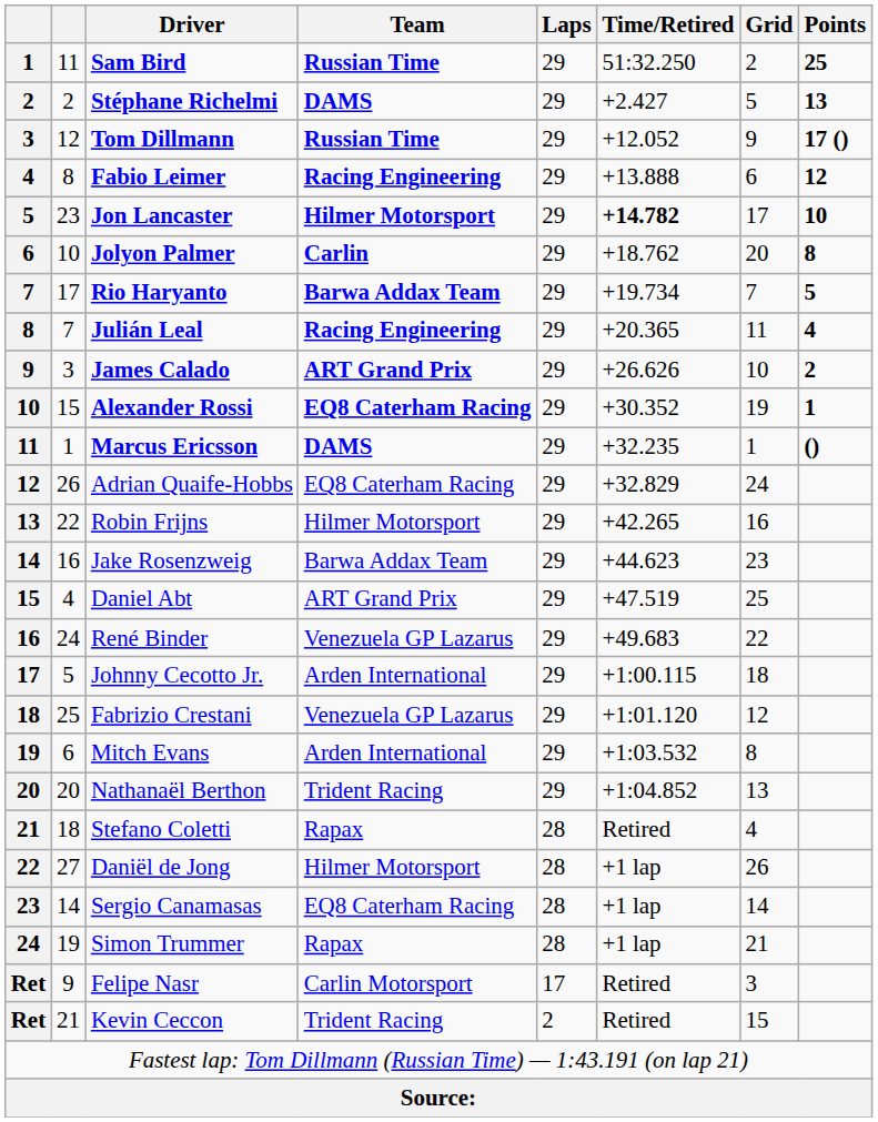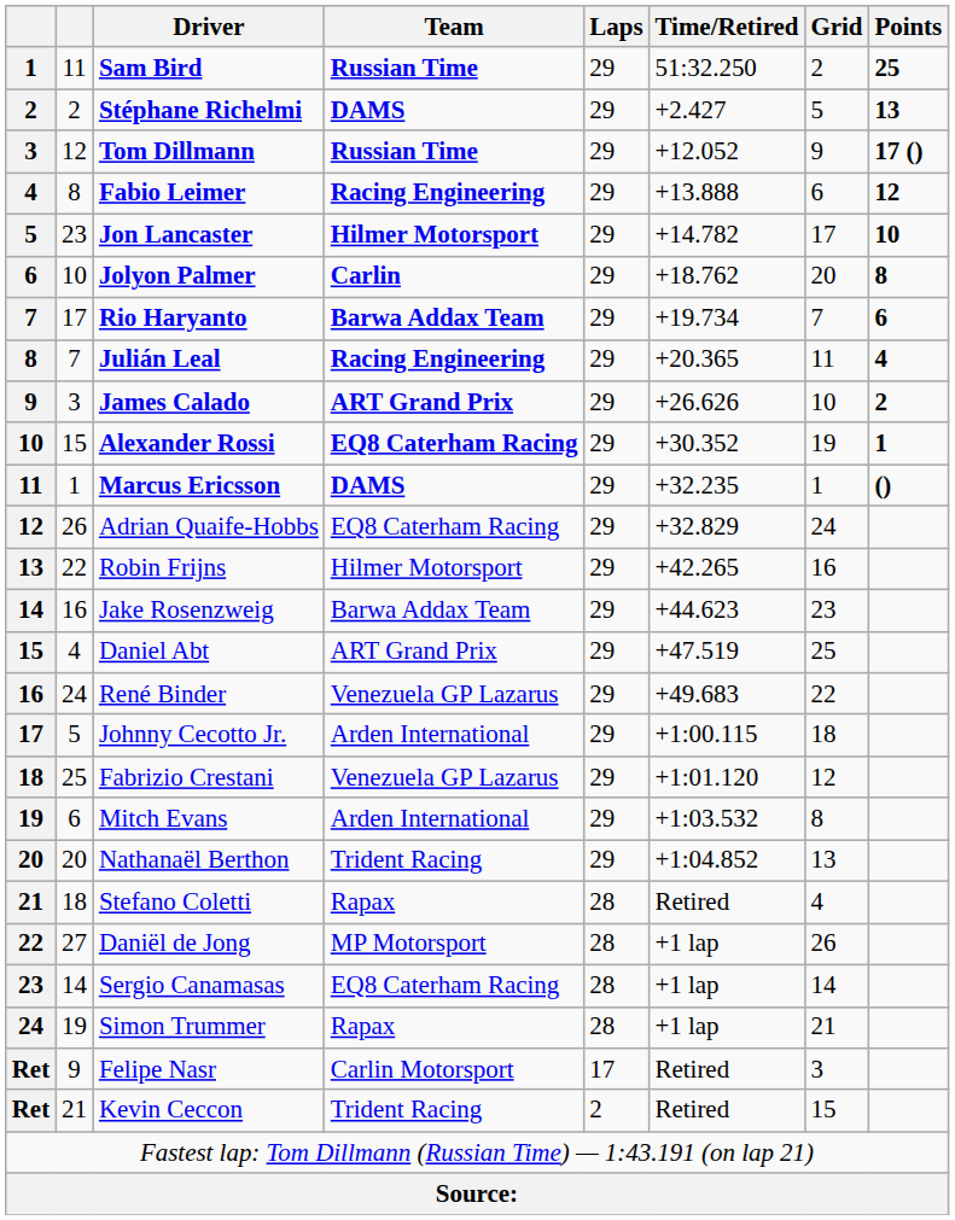 <table class="wikitable" style="font-size:85%">
 <tr>
 <th></th>
 <th></th>
 <th>Driver</th>
 <th>Team</th>
 <th>Laps</th>
 <th>Time/Retired</th>
 <th>Grid</th>
 <th>Points</th>
 </tr>
 <tr>
 <th>1</th>
 <td align="center">11</td>
 <td> <strong><a href='#'>Sam Bird</a></strong></td>
 <td><strong><a href='#'>Russian Time</a></strong></td>
 <td>29</td>
 <td>51:32.250</td>
 <td>2</td>
 <td><strong>25</strong></td>
 </tr>
 <tr>
 <th>2</th>
 <td align="center">2</td>
 <td> <strong><a href='#'>Stéphane Richelmi</a></strong></td>
 <td><strong><a href='#'>DAMS</a></strong></td>
 <td>29</td>
 <td>+2.427</td>
 <td>5</td>
 <td><strong>13</strong></td>
 </tr>
 <tr>
 <th>3</th>
 <td align="center">12</td>
 <td> <strong><a href='#'>Tom Dillmann</a></strong></td>
 <td><strong><a href='#'>Russian Time</a></strong></td>
 <td>29</td>
 <td>+12.052</td>
 <td>9</td>
 <td><strong>17 ()</strong></td>
 </tr>
 <tr>
 <th>4</th>
 <td align="center">8</td>
 <td> <strong><a href='#'>Fabio Leimer</a></strong></td>
 <td><strong><a href='#'>Racing Engineering</a></strong></td>
 <td>29</td>
 <td>+13.888</td>
 <td>6</td>
 <td><strong>12</strong></td>
 </tr>
 <tr>
 <th>5</th>
 <td align="center">23</td>
 <td> <strong><a href='#'>Jon Lancaster</a></strong></td>
 <td><strong><a href='#'>Hilmer Motorsport</a></strong></td>
 <td>29</td>
-<td><strong>+14.782</strong></td>
+<td>+14.782</td>
 <td>17</td>
 <td><strong>10</strong></td>
 </tr>
 <tr>
 <th>6</th>
 <td align="center">10</td>
 <td> <strong><a href='#'>Jolyon Palmer</a></strong></td>
 <td><strong><a href='#'>Carlin</a></strong></td>
 <td>29</td>
 <td>+18.762</td>
 <td>20</td>
 <td><strong>8</strong></td>
 </tr>
 <tr>
 <th>7</th>
 <td align="center">17</td>
 <td> <strong><a href='#'>Rio Haryanto</a></strong></td>
 <td><strong><a href='#'>Barwa Addax Team</a></strong></td>
 <td>29</td>
 <td>+19.734</td>
 <td>7</td>
-<td><strong>5</strong></td>
+<td><strong>6</strong></td>
 </tr>
 <tr>
 <th>8</th>
 <td align="center">7</td>
 <td> <strong><a href='#'>Julián Leal</a></strong></td>
 <td><strong><a href='#'>Racing Engineering</a></strong></td>
 <td>29</td>
 <td>+20.365</td>
 <td>11</td>
 <td><strong>4</strong></td>
 </tr>
 <tr>
 <th>9</th>
 <td align="center">3</td>
 <td> <strong><a href='#'>James Calado</a></strong></td>
 <td><strong><a href='#'>ART Grand Prix</a></strong></td>
 <td>29</td>
 <td>+26.626</td>
 <td>10</td>
 <td><strong>2</strong></td>
 </tr>
 <tr>
 <th>10</th>
 <td align="center">15</td>
 <td> <strong><a href='#'>Alexander Rossi</a></strong></td>
 <td><strong><a href='#'>EQ8 Caterham Racing</a></strong></td>
 <td>29</td>
 <td>+30.352</td>
 <td>19</td>
 <td><strong>1</strong></td>
 </tr>
 <tr>
 <th>11</th>
 <td align="center">1</td>
 <td> <strong><a href='#'>Marcus Ericsson</a></strong></td>
 <td><strong><a href='#'>DAMS</a></strong></td>
 <td>29</td>
 <td>+32.235</td>
 <td>1</td>
 <td><strong>()</strong></td>
 </tr>
 <tr>
 <th>12</th>
 <td align="center">26</td>
 <td> <a href='#'>Adrian Quaife-Hobbs</a></td>
 <td><a href='#'>EQ8 Caterham Racing</a></td>
 <td>29</td>
 <td>+32.829</td>
 <td>24</td>
 <td></td>
 </tr>
 <tr>
 <th>13</th>
 <td align="center">22</td>
 <td> <a href='#'>Robin Frijns</a></td>
 <td><a href='#'>Hilmer Motorsport</a></td>
 <td>29</td>
 <td>+42.265</td>
 <td>16</td>
 <td></td>
 </tr>
 <tr>
 <th>14</th>
 <td align="center">16</td>
 <td> <a href='#'>Jake Rosenzweig</a></td>
 <td><a href='#'>Barwa Addax Team</a></td>
 <td>29</td>
 <td>+44.623</td>
 <td>23</td>
 <td></td>
 </tr>
 <tr>
 <th>15</th>
 <td align="center">4</td>
 <td> <a href='#'>Daniel Abt</a></td>
 <td><a href='#'>ART Grand Prix</a></td>
 <td>29</td>
 <td>+47.519</td>
 <td>25</td>
 <td></td>
 </tr>
 <tr>
 <th>16</th>
 <td align="center">24</td>
 <td> <a href='#'>René Binder</a></td>
 <td><a href='#'>Venezuela GP Lazarus</a></td>
 <td>29</td>
 <td>+49.683</td>
 <td>22</td>
 <td></td>
 </tr>
 <tr>
 <th>17</th>
 <td align="center">5</td>
 <td> <a href='#'>Johnny Cecotto Jr.</a></td>
 <td><a href='#'>Arden International</a></td>
 <td>29</td>
 <td>+1:00.115</td>
 <td>18</td>
 <td></td>
 </tr>
 <tr>
 <th>18</th>
 <td align="center">25</td>
 <td> <a href='#'>Fabrizio Crestani</a></td>
 <td><a href='#'>Venezuela GP Lazarus</a></td>
 <td>29</td>
 <td>+1:01.120</td>
 <td>12</td>
 <td></td>
 </tr>
 <tr>
 <th>19</th>
 <td align="center">6</td>
 <td> <a href='#'>Mitch Evans</a></td>
 <td><a href='#'>Arden International</a></td>
 <td>29</td>
 <td>+1:03.532</td>
 <td>8</td>
 <td></td>
 </tr>
 <tr>
 <th>20</th>
 <td align="center">20</td>
 <td> <a href='#'>Nathanaël Berthon</a></td>
 <td><a href='#'>Trident Racing</a></td>
 <td>29</td>
 <td>+1:04.852</td>
 <td>13</td>
 <td></td>
 </tr>
 <tr>
 <th>21</th>
 <td align="center">18</td>
 <td> <a href='#'>Stefano Coletti</a></td>
 <td><a href='#'>Rapax</a></td>
 <td>28</td>
 <td>Retired</td>
 <td>4</td>
 <td></td>
 </tr>
 <tr>
 <th>22</th>
 <td align="center">27</td>
 <td> <a href='#'>Daniël de Jong</a></td>
-<td><a href='#'>Hilmer Motorsport</a></td>
+<td><a href='#'>MP Motorsport</a></td>
 <td>28</td>
 <td>+1 lap</td>
 <td>26</td>
 <td></td>
 </tr>
 <tr>
 <th>23</th>
 <td align="center">14</td>
 <td> <a href='#'>Sergio Canamasas</a></td>
 <td><a href='#'>EQ8 Caterham Racing</a></td>
 <td>28</td>
 <td>+1 lap</td>
 <td>14</td>
 <td></td>
 </tr>
 <tr>
 <th>24</th>
 <td align="center">19</td>
 <td> <a href='#'>Simon Trummer</a></td>
 <td><a href='#'>Rapax</a></td>
 <td>28</td>
 <td>+1 lap</td>
 <td>21</td>
 <td></td>
 </tr>
 <tr>
 <th>Ret</th>
 <td align="center">9</td>
 <td> <a href='#'>Felipe Nasr</a></td>
 <td><a href='#'>Carlin Motorsport</a></td>
 <td>17</td>
 <td>Retired</td>
 <td>3</td>
 <td></td>
 </tr>
 <tr>
 <th>Ret</th>
 <td align="center">21</td>
 <td> <a href='#'>Kevin Ceccon</a></td>
 <td><a href='#'>Trident Racing</a></td>
 <td>2</td>
 <td>Retired</td>
 <td>15</td>
 <td></td>
 </tr>
 <tr>
 <td colspan="8" align="center"><em>Fastest lap: <a href='#'>Tom Dillmann</a> (<a href='#'>Russian Time</a>) — 1:43.191 (on lap 21)</em></td>
 </tr>
 <tr>
 <th colspan="8">Source:</th>
 </tr>
 <tr>
 </tr>
 </table>
